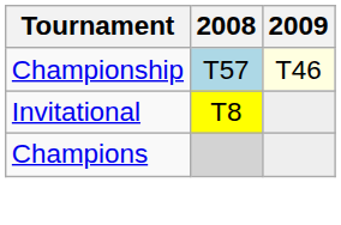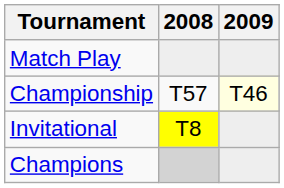 <table class="wikitable" style="text-align:center;">
 <tr>
 <th>Tournament</th>
 <th>2008</th>
 <th>2009</th>
 </tr>
 <tr>
+<td align="left"><a href='#'>Match Play</a></td>
+<td style="background:#eeeeee;"></td>
+<td style="background:#eeeeee;"></td>
+</tr>
+<tr>
 <td align="left"><a href='#'>Championship</a></td>
-<td style="background: lightblue;">T57</td>
+<td>T57</td>
 <td style="background: lightyellow;">T46</td>
 </tr>
 <tr>
 <td align="left"><a href='#'>Invitational</a></td>
 <td style="background:yellow;">T8</td>
 <td style="background:#eeeeee;"></td>
 </tr>
 <tr>
 <td align="left"><a href='#'>Champions</a></td>
 <td style="background:#D3D3D3;"></td>
 <td style="background:#eeeeee;"></td>
 </tr>
 </table>
